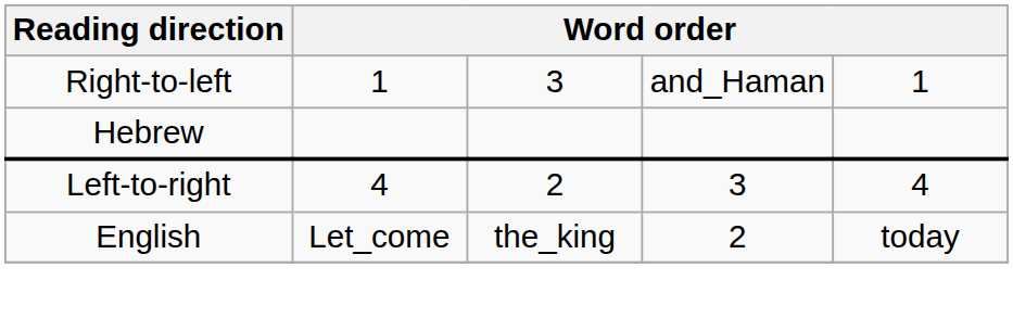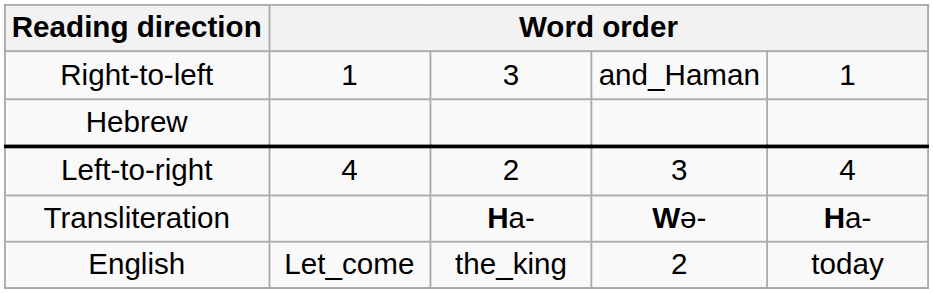 <table Class="wikitable" style="text-align: center;">
 <tr>
 <th>Reading direction</th>
 <th colspan=4>Word order</th>
 </tr>
 <tr>
 <td>Right-to-left</td>
 <td>1</td>
 <td style="text-align: center; width: 80px;">3</td>
 <td>and_Haman</td>
 <td style="text-align: center; width: 80px;">1</td>
 </tr>
 <tr style="border-bottom: 2px solid black;">
 <td>Hebrew</td>
 <td><big><strong></strong></big></td>
 <td><big><strong></strong></big></td>
 <td><big><strong></strong></big></td>
 <td><big><strong></strong></big></td>
 </tr>
 <tr>
 <td>Left-to-right</td>
 <td style="text-align: center; width: 80px;">4</td>
 <td>2</td>
 <td>3</td>
 <td>4</td>
 </tr>
 <tr>
+<td>Transliteration</td>
+<td></td>
+<td><strong>H</strong>a-</td>
+<td><strong>W</strong>ə-</td>
+<td><strong>H</strong>a-</td>
+</tr>
+<tr>
 <td>English</td>
 <td>Let_come</td>
 <td>the_king</td>
 <td style="text-align: center; width: 80px;">2</td>
 <td>today</td>
 </tr>
 <tr>
 </tr>
 </table>
